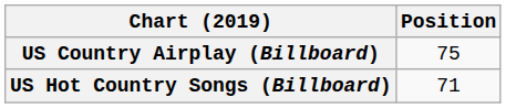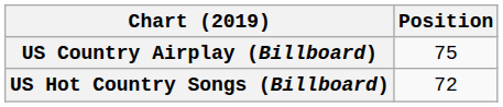 <table class="wikitable sortable plainrowheaders" style="text-align:center">
 <tr>
 <th>Chart (2019)</th>
 <th>Position</th>
 </tr>
 <tr>
 <th scope="row">US Country Airplay (<em>Billboard</em>)</th>
 <td>75</td>
 </tr>
 <tr>
 <th scope="row">US Hot Country Songs (<em>Billboard</em>)</th>
-<td>71</td>
+<td>72</td>
 </tr>
 </table>
